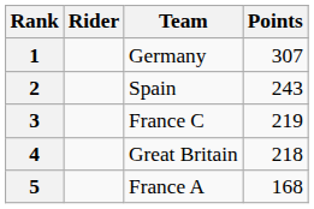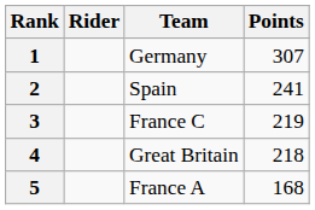 <table class="wikitable">
 <tr>
 <th scope="col">Rank</th>
 <th scope="col">Rider</th>
 <th scope="col">Team</th>
 <th scope="col">Points</th>
 </tr>
 <tr>
 <th scope="row">1</th>
 <td></td>
 <td>Germany</td>
 <td style="text-align:right;">307</td>
 </tr>
 <tr>
 <th scope="row">2</th>
 <td></td>
 <td>Spain</td>
-<td style="text-align:right;">243</td>
+<td style="text-align:right;">241</td>
 </tr>
 <tr>
 <th scope="row">3</th>
 <td></td>
 <td>France C</td>
 <td style="text-align:right;">219</td>
 </tr>
 <tr>
 <th scope="row">4</th>
 <td></td>
 <td>Great Britain</td>
 <td style="text-align:right;">218</td>
 </tr>
 <tr>
 <th scope="row">5</th>
 <td></td>
 <td>France A</td>
 <td style="text-align:right;">168</td>
 </tr>
 </table>
